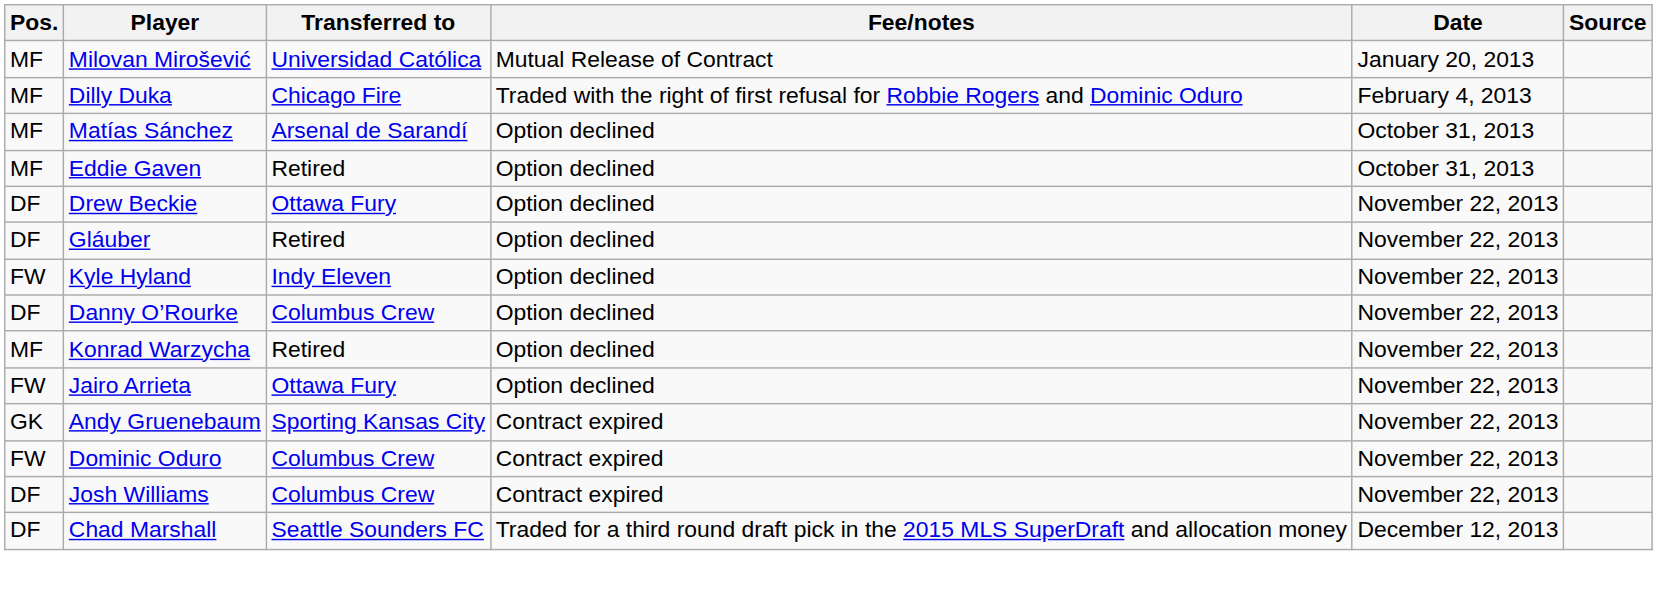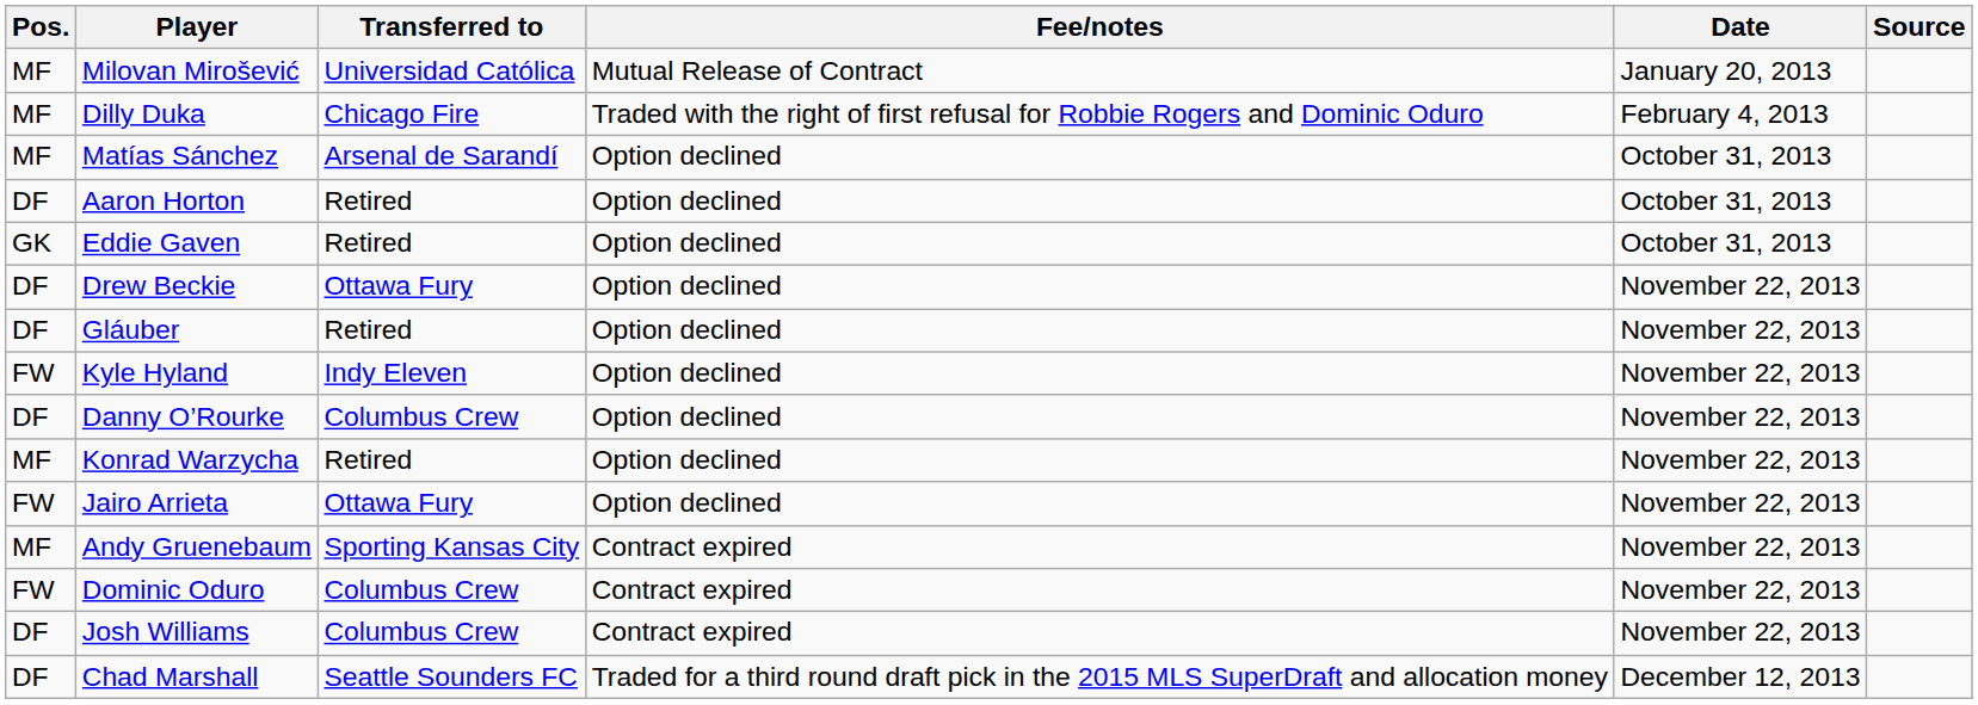 <table class="wikitable sortable" style="text-align: left">
 <tr>
 <th><strong>Pos.</strong></th>
 <th><strong>Player</strong></th>
 <th><strong>Transferred to</strong></th>
 <th><strong>Fee/notes</strong></th>
 <th><strong>Date</strong></th>
 <th><strong>Source</strong></th>
 </tr>
 <tr>
 <td>MF</td>
 <td> <a href='#'>Milovan Mirošević</a></td>
 <td> <a href='#'>Universidad Católica</a></td>
 <td>Mutual Release of Contract</td>
 <td>January 20, 2013</td>
 <td align=center></td>
 </tr>
 <tr>
 <td>MF</td>
 <td> <a href='#'>Dilly Duka</a></td>
 <td> <a href='#'>Chicago Fire</a></td>
 <td>Traded with the right of first refusal for <a href='#'>Robbie Rogers</a> and <a href='#'>Dominic Oduro</a></td>
 <td>February 4, 2013</td>
 <td align=center></td>
 </tr>
 <tr>
 <td>MF</td>
 <td> <a href='#'>Matías Sánchez</a></td>
 <td> <a href='#'>Arsenal de Sarandí</a></td>
 <td>Option declined</td>
 <td>October 31, 2013</td>
 <td align=center></td>
 </tr>
 <tr>
-<td>MF</td>
+<td>DF</td>
+<td> <a href='#'>Aaron Horton</a></td>
+<td>Retired</td>
+<td>Option declined</td>
+<td>October 31, 2013</td>
+<td align=center></td>
+</tr>
+<tr>
+<td>GK</td>
 <td> <a href='#'>Eddie Gaven</a></td>
 <td>Retired</td>
 <td>Option declined</td>
 <td>October 31, 2013</td>
 <td align=center></td>
 </tr>
 <tr>
 <td>DF</td>
 <td> <a href='#'>Drew Beckie</a></td>
 <td> <a href='#'>Ottawa Fury</a></td>
 <td>Option declined</td>
 <td>November 22, 2013</td>
 <td align=center></td>
 </tr>
 <tr>
 <td>DF</td>
 <td> <a href='#'>Gláuber</a></td>
 <td>Retired</td>
 <td>Option declined</td>
 <td>November 22, 2013</td>
 <td align=center></td>
 </tr>
 <tr>
 <td>FW</td>
 <td> <a href='#'>Kyle Hyland</a></td>
 <td> <a href='#'>Indy Eleven</a></td>
 <td>Option declined</td>
 <td>November 22, 2013</td>
 <td align=center></td>
 </tr>
 <tr>
 <td>DF</td>
 <td> <a href='#'>Danny O’Rourke</a></td>
 <td> <a href='#'>Columbus Crew</a></td>
 <td>Option declined</td>
 <td>November 22, 2013</td>
 <td align=center></td>
 </tr>
 <tr>
 <td>MF</td>
 <td> <a href='#'>Konrad Warzycha</a></td>
 <td>Retired</td>
 <td>Option declined</td>
 <td>November 22, 2013</td>
 <td align=center></td>
 </tr>
 <tr>
 <td>FW</td>
 <td> <a href='#'>Jairo Arrieta</a></td>
 <td> <a href='#'>Ottawa Fury</a></td>
 <td>Option declined</td>
 <td>November 22, 2013</td>
 <td align=center></td>
 </tr>
 <tr>
-<td>GK</td>
+<td>MF</td>
 <td> <a href='#'>Andy Gruenebaum</a></td>
 <td> <a href='#'>Sporting Kansas City</a></td>
 <td>Contract expired</td>
 <td>November 22, 2013</td>
 <td align=center></td>
 </tr>
 <tr>
 <td>FW</td>
 <td> <a href='#'>Dominic Oduro</a></td>
 <td> <a href='#'>Columbus Crew</a></td>
 <td>Contract expired</td>
 <td>November 22, 2013</td>
 <td align=center></td>
 </tr>
 <tr>
 <td>DF</td>
 <td> <a href='#'>Josh Williams</a></td>
 <td> <a href='#'>Columbus Crew</a></td>
 <td>Contract expired</td>
 <td>November 22, 2013</td>
 <td align=center></td>
 </tr>
 <tr>
 <td>DF</td>
 <td> <a href='#'>Chad Marshall</a></td>
 <td> <a href='#'>Seattle Sounders FC</a></td>
 <td>Traded for a third round draft pick in the <a href='#'>2015 MLS SuperDraft</a> and allocation money</td>
 <td>December 12, 2013</td>
 <td align=center></td>
 </tr>
 </table>
